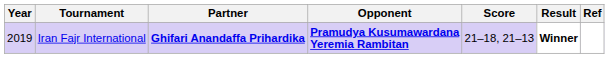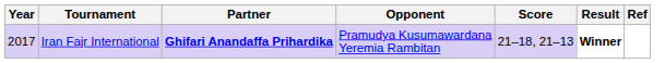 <table class="sortable wikitable" style="font-size: 90%">
 <tr>
 <th>Year</th>
 <th>Tournament</th>
 <th>Partner</th>
 <th>Opponent</th>
 <th>Score</th>
 <th>Result</th>
 <th>Ref</th>
 </tr>
 <tr style="background:#D8CEF6">
-<td align="center">2019</td>
+<td align="center">2017</td>
 <td align="left"><a href='#'>Iran Fajr International</a></td>
 <td align="left"><strong> <a href='#'>Ghifari Anandaffa Prihardika</a></strong></td>
-<td align="left"><strong> <a href='#'>Pramudya Kusumawardana</a><br> <a href='#'>Yeremia Rambitan</a></strong></td>
+<td align="left"> <a href='#'>Pramudya Kusumawardana</a><br> <a href='#'>Yeremia Rambitan</a></td>
 <td align="left">21–18, 21–13</td>
 <td style="text-align:left; background:white"> <strong>Winner</strong></td>
 <td style="text-align:center; background:white"></td>
 </tr>
 </table>
